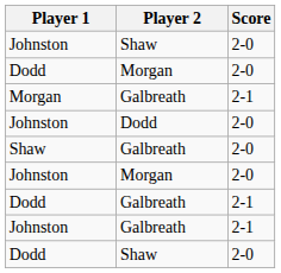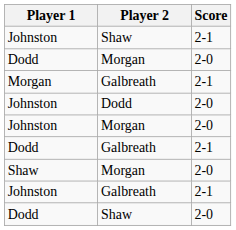 <table class="wikitable">
 <tr>
 <th width=100>Player 1</th>
 <th width=100>Player 2</th>
 <th width=20>Score</th>
 </tr>
 <tr>
 <td>Johnston</td>
 <td>Shaw</td>
-<td>2-0</td>
+<td>2-1</td>
 </tr>
 <tr>
 <td>Dodd</td>
 <td>Morgan</td>
 <td>2-0</td>
 </tr>
 <tr>
 <td>Morgan</td>
 <td>Galbreath</td>
 <td>2-1</td>
 </tr>
 <tr>
 <td>Johnston</td>
 <td>Dodd</td>
 <td>2-0</td>
 </tr>
 <tr>
-<td>Shaw</td>
-<td>Galbreath</td>
-<td>2-0</td>
-</tr>
-<tr>
 <td>Johnston</td>
 <td>Morgan</td>
 <td>2-0</td>
 </tr>
 <tr>
 <td>Dodd</td>
 <td>Galbreath</td>
 <td>2-1</td>
+</tr>
+<tr>
+<td>Shaw</td>
+<td>Morgan</td>
+<td>2-0</td>
 </tr>
 <tr>
 <td>Johnston</td>
 <td>Galbreath</td>
 <td>2-1</td>
 </tr>
 <tr>
 <td>Dodd</td>
 <td>Shaw</td>
 <td>2-0</td>
 </tr>
 </table>
